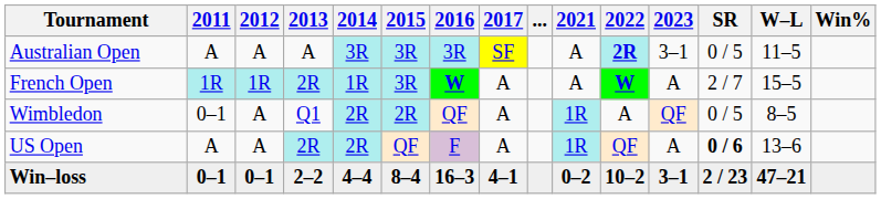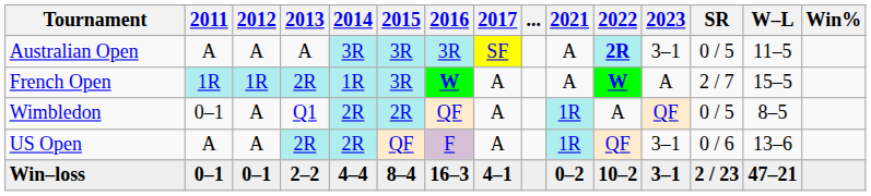 <table class=wikitable style=text-align:center;>
 <tr>
 <th width=140>Tournament</th>
 <th><a href='#'>2011</a></th>
 <th><a href='#'>2012</a></th>
 <th><a href='#'>2013</a></th>
 <th><a href='#'>2014</a></th>
 <th><a href='#'>2015</a></th>
 <th><a href='#'>2016</a></th>
 <th><a href='#'>2017</a></th>
 <th>...</th>
 <th><a href='#'>2021</a></th>
 <th><a href='#'>2022</a></th>
 <th><a href='#'>2023</a></th>
 <th>SR</th>
 <th>W–L</th>
 <th>Win%</th>
 </tr>
 <tr>
 <td align=left><a href='#'>Australian Open</a></td>
 <td>A</td>
 <td>A</td>
 <td>A</td>
 <td bgcolor=afeeee><a href='#'>3R</a></td>
 <td bgcolor=afeeee><a href='#'>3R</a></td>
 <td bgcolor=afeeee><a href='#'>3R</a></td>
 <td bgcolor=yellow><a href='#'>SF</a></td>
 <td></td>
 <td>A</td>
 <td bgcolor=afeeee><strong><a href='#'>2R</a></strong></td>
 <td>3–1</td>
 <td>0 / 5</td>
 <td>11–5</td>
 <td></td>
 </tr>
 <tr>
 <td align=left><a href='#'>French Open</a></td>
 <td bgcolor=afeeee><a href='#'>1R</a></td>
 <td bgcolor=afeeee><a href='#'>1R</a></td>
 <td bgcolor=afeeee><a href='#'>2R</a></td>
 <td bgcolor=afeeee><a href='#'>1R</a></td>
 <td bgcolor=afeeee><a href='#'>3R</a></td>
 <td bgcolor=lime><strong><a href='#'>W</a></strong></td>
 <td>A</td>
 <td></td>
 <td>A</td>
 <td style=background:lime><strong><a href='#'>W</a></strong></td>
 <td>A</td>
 <td>2 / 7</td>
 <td>15–5</td>
 <td></td>
 </tr>
 <tr>
 <td align=left><a href='#'>Wimbledon</a></td>
 <td>0–1</td>
 <td>A</td>
 <td><a href='#'>Q1</a></td>
 <td bgcolor=afeeee><a href='#'>2R</a></td>
 <td bgcolor=afeeee><a href='#'>2R</a></td>
 <td bgcolor=ffebcd><a href='#'>QF</a></td>
 <td>A</td>
 <td></td>
 <td bgcolor=afeeee><a href='#'>1R</a></td>
 <td>A</td>
 <td bgcolor=ffebcd><a href='#'>QF</a></td>
 <td>0 / 5</td>
 <td>8–5</td>
 <td></td>
 </tr>
 <tr>
 <td align=left><a href='#'>US Open</a></td>
 <td>A</td>
 <td>A</td>
 <td bgcolor=afeeee><a href='#'>2R</a></td>
 <td bgcolor=afeeee><a href='#'>2R</a></td>
 <td bgcolor=ffebcd><a href='#'>QF</a></td>
 <td bgcolor=thistle><a href='#'>F</a></td>
 <td>A</td>
 <td></td>
 <td bgcolor=afeeee><a href='#'>1R</a></td>
 <td bgcolor=ffebcd><a href='#'>QF</a></td>
-<td>A</td>
-<td><strong>0 / 6</strong></td>
+<td>3–1</td>
+<td>0 / 6</td>
 <td>13–6</td>
 <td></td>
 </tr>
 <tr style="font-weight:bold; background:#efefef;">
 <td style=text-align:left>Win–loss</td>
 <td>0–1</td>
 <td>0–1</td>
 <td>2–2</td>
 <td>4–4</td>
 <td>8–4</td>
 <td>16–3</td>
 <td>4–1</td>
 <td></td>
 <td>0–2</td>
 <td>10–2</td>
 <td>3–1</td>
 <td>2 / 23</td>
 <td>47–21</td>
 <td></td>
 </tr>
 </table>
